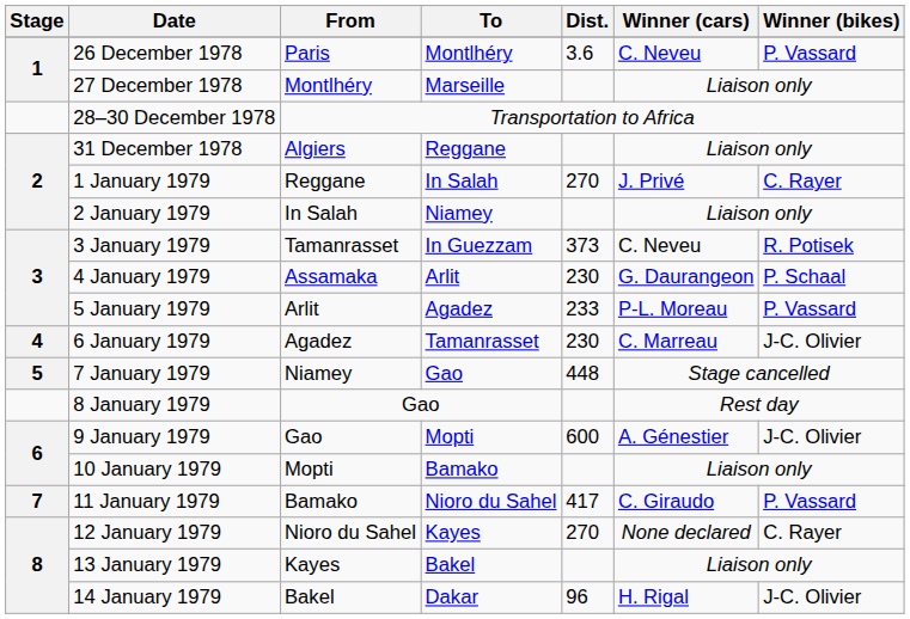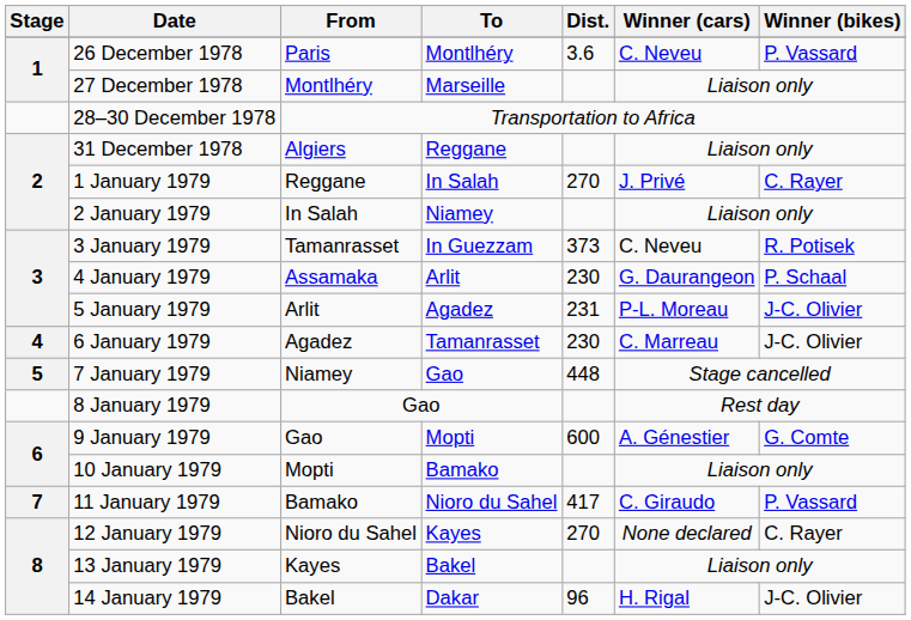 <table class="wikitable" style="font-size:98%">
 <tr>
 <th>Stage</th>
 <th>Date</th>
 <th>From</th>
 <th>To</th>
 <th>Dist.</th>
 <th>Winner (cars)</th>
 <th>Winner (bikes)</th>
 </tr>
 <tr>
 </tr>
 <tr>
 <th rowspan=2>1</th>
 <td>26 December 1978</td>
 <td> <a href='#'>Paris</a></td>
 <td> <a href='#'>Montlhéry</a></td>
 <td>3.6</td>
 <td> <a href='#'>C. Neveu</a></td>
 <td> <a href='#'>P. Vassard</a></td>
 </tr>
 <tr>
 <td>27 December 1978</td>
 <td> <a href='#'>Montlhéry</a></td>
 <td> <a href='#'>Marseille</a></td>
 <td></td>
 <td colspan=2 align=center><em>Liaison only</em></td>
 </tr>
 <tr>
 <td></td>
 <td>28–30 December 1978</td>
 <td colspan="5" align="center"><em>Transportation to Africa</em></td>
 </tr>
 <tr>
 <th rowspan=3>2</th>
 <td>31 December 1978</td>
 <td> <a href='#'>Algiers</a></td>
 <td> <a href='#'>Reggane</a></td>
 <td></td>
 <td colspan=2 align=center><em>Liaison only</em></td>
 </tr>
 <tr>
 <td>1 January 1979</td>
 <td> Reggane</td>
 <td> <a href='#'>In Salah</a></td>
 <td>270</td>
 <td> <a href='#'>J. Privé</a></td>
 <td> <a href='#'>C. Rayer</a></td>
 </tr>
 <tr>
 <td>2 January 1979</td>
 <td> In Salah</td>
 <td> <a href='#'>Niamey</a></td>
 <td></td>
 <td colspan=2 align=center><em>Liaison only</em></td>
 </tr>
 <tr>
 <th rowspan=3>3</th>
 <td>3 January 1979</td>
 <td> Tamanrasset</td>
 <td> <a href='#'>In Guezzam</a></td>
 <td>373</td>
 <td> C. Neveu</td>
 <td> <a href='#'>R. Potisek</a></td>
 </tr>
 <tr>
 <td>4 January 1979</td>
 <td> <a href='#'>Assamaka</a></td>
 <td> <a href='#'>Arlit</a></td>
 <td>230</td>
 <td> <a href='#'>G. Daurangeon</a></td>
 <td> <a href='#'>P. Schaal</a></td>
 </tr>
 <tr>
 <td>5 January 1979</td>
 <td> Arlit</td>
 <td> <a href='#'>Agadez</a></td>
-<td>233</td>
+<td>231</td>
 <td> <a href='#'>P-L. Moreau</a></td>
-<td> <a href='#'>P. Vassard</a></td>
+<td> <a href='#'>J-C. Olivier</a></td>
 </tr>
 <tr>
 <th>4</th>
 <td>6 January 1979</td>
 <td> Agadez</td>
 <td> <a href='#'>Tamanrasset</a></td>
 <td>230</td>
 <td> <a href='#'>C. Marreau</a></td>
 <td> J-C. Olivier</td>
 </tr>
 <tr>
 <th>5</th>
 <td>7 January 1979</td>
 <td> Niamey</td>
 <td> <a href='#'>Gao</a></td>
 <td>448</td>
 <td colspan=2 align=center><em>Stage cancelled</em></td>
 </tr>
 <tr>
 <td></td>
 <td>8 January 1979</td>
 <td colspan=2 align=center> Gao</td>
 <td></td>
 <td colspan=2 align=center><em>Rest day</em></td>
 </tr>
 <tr>
 <th rowspan=2>6</th>
 <td>9 January 1979</td>
 <td> Gao</td>
 <td> <a href='#'>Mopti</a></td>
 <td>600</td>
 <td> <a href='#'>A. Génestier</a></td>
-<td> J-C. Olivier</td>
+<td> <a href='#'>G. Comte</a></td>
 </tr>
 <tr>
 <td>10 January 1979</td>
 <td> Mopti</td>
 <td> <a href='#'>Bamako</a></td>
 <td></td>
 <td colspan=2 align=center><em>Liaison only</em></td>
 </tr>
 <tr>
 <th>7</th>
 <td>11 January 1979</td>
 <td> Bamako</td>
 <td> <a href='#'>Nioro du Sahel</a></td>
 <td>417</td>
 <td> <a href='#'>C. Giraudo</a></td>
 <td> <a href='#'>P. Vassard</a></td>
 </tr>
 <tr>
 <th rowspan=3>8</th>
 <td>12 January 1979</td>
 <td> Nioro du Sahel</td>
 <td> <a href='#'>Kayes</a></td>
 <td>270</td>
 <td align=center><em>None declared</em></td>
 <td> C. Rayer</td>
 </tr>
 <tr>
 <td>13 January 1979</td>
 <td> Kayes</td>
 <td> <a href='#'>Bakel</a></td>
 <td></td>
 <td colspan=2 align=center><em>Liaison only</em></td>
 </tr>
 <tr>
 <td>14 January 1979</td>
 <td> Bakel</td>
 <td> <a href='#'>Dakar</a></td>
 <td>96</td>
 <td> <a href='#'>H. Rigal</a></td>
 <td> J-C. Olivier</td>
 </tr>
 </table>
